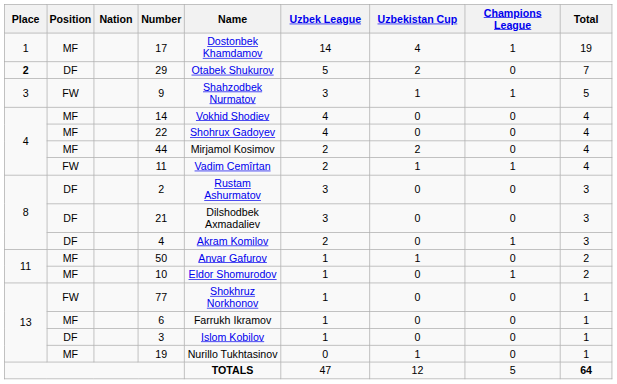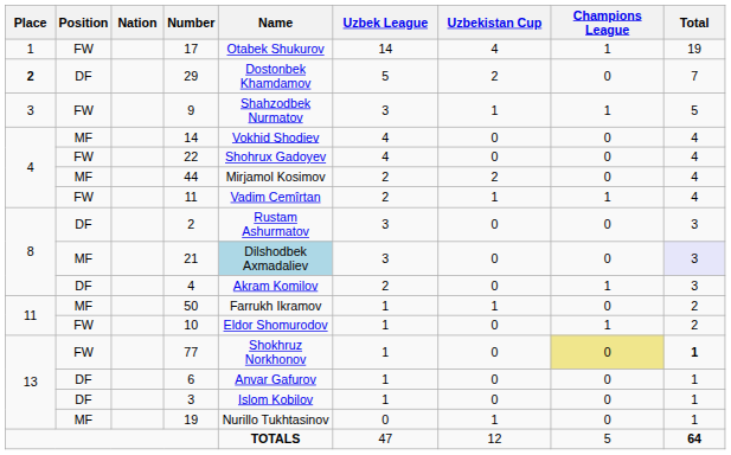 <table class="wikitable" style="font-size: 95%; text-align: center;">
 <tr>
 <th width=60>Place</th>
 <th width=60>Position</th>
 <th width=60>Nation</th>
 <th width=60>Number</th>
 <th width=150>Name</th>
 <th width=150><a href='#'>Uzbek League</a></th>
 <th width=150><a href='#'>Uzbekistan Cup</a></th>
 <th width=150><a href='#'>Champions League</a></th>
 <th width=80>Total</th>
 </tr>
 <tr>
 <td>1</td>
-<td>MF</td>
+<td>FW</td>
 <td></td>
 <td>17</td>
-<td><a href='#'>Dostonbek Khamdamov</a></td>
+<td><a href='#'>Otabek Shukurov</a></td>
 <td>14</td>
 <td>4</td>
 <td>1</td>
 <td>19</td>
 </tr>
 <tr>
 <td><strong>2</strong></td>
 <td>DF</td>
 <td></td>
 <td>29</td>
-<td><a href='#'>Otabek Shukurov</a></td>
+<td><a href='#'>Dostonbek Khamdamov</a></td>
 <td>5</td>
 <td>2</td>
 <td>0</td>
 <td>7</td>
 </tr>
 <tr>
 <td>3</td>
 <td>FW</td>
 <td></td>
 <td>9</td>
 <td><a href='#'>Shahzodbek Nurmatov</a></td>
 <td>3</td>
 <td>1</td>
 <td>1</td>
 <td>5</td>
 </tr>
 <tr>
 <td rowspan="4">4</td>
 <td>MF</td>
 <td></td>
 <td>14</td>
 <td><a href='#'>Vokhid Shodiev</a></td>
 <td>4</td>
 <td>0</td>
 <td>0</td>
 <td>4</td>
 </tr>
 <tr>
-<td>MF</td>
+<td>FW</td>
 <td></td>
 <td>22</td>
 <td><a href='#'>Shohrux Gadoyev</a></td>
 <td>4</td>
 <td>0</td>
 <td>0</td>
 <td>4</td>
 </tr>
 <tr>
 <td>MF</td>
 <td></td>
 <td>44</td>
 <td>Mirjamol Kosimov</td>
 <td>2</td>
 <td>2</td>
 <td>0</td>
 <td>4</td>
 </tr>
 <tr>
 <td>FW</td>
 <td></td>
 <td>11</td>
 <td><a href='#'>Vadim Cemîrtan</a></td>
 <td>2</td>
 <td>1</td>
 <td>1</td>
 <td>4</td>
 </tr>
 <tr>
 <td rowspan="3">8</td>
 <td>DF</td>
 <td></td>
 <td>2</td>
 <td><a href='#'>Rustam Ashurmatov</a></td>
 <td>3</td>
 <td>0</td>
 <td>0</td>
 <td>3</td>
 </tr>
 <tr>
-<td>DF</td>
+<td>MF</td>
 <td></td>
 <td>21</td>
-<td>Dilshodbek Axmadaliev</td>
+<td style="background: lightblue;">Dilshodbek Axmadaliev</td>
 <td>3</td>
 <td>0</td>
 <td>0</td>
-<td>3</td>
+<td style="background: lavender;">3</td>
 </tr>
 <tr>
 <td>DF</td>
 <td></td>
 <td>4</td>
 <td><a href='#'>Akram Komilov</a></td>
 <td>2</td>
 <td>0</td>
 <td>1</td>
 <td>3</td>
 </tr>
 <tr>
 <td rowspan="2">11</td>
 <td>MF</td>
 <td></td>
 <td>50</td>
-<td><a href='#'>Anvar Gafurov</a></td>
+<td>Farrukh Ikramov</td>
 <td>1</td>
 <td>1</td>
 <td>0</td>
 <td>2</td>
 </tr>
 <tr>
-<td>MF</td>
+<td>FW</td>
 <td></td>
 <td>10</td>
 <td><a href='#'>Eldor Shomurodov</a></td>
 <td>1</td>
 <td>0</td>
 <td>1</td>
 <td>2</td>
 </tr>
 <tr>
 <td rowspan="4">13</td>
 <td>FW</td>
 <td></td>
 <td>77</td>
 <td><a href='#'>Shokhruz Norkhonov</a></td>
 <td>1</td>
 <td>0</td>
-<td>0</td>
-<td>1</td>
+<td style="background: khaki;">0</td>
+<td><strong>1</strong></td>
 </tr>
 <tr>
-<td>MF</td>
+<td>DF</td>
 <td></td>
 <td>6</td>
-<td>Farrukh Ikramov</td>
+<td><a href='#'>Anvar Gafurov</a></td>
 <td>1</td>
 <td>0</td>
 <td>0</td>
 <td>1</td>
 </tr>
 <tr>
 <td>DF</td>
 <td></td>
 <td>3</td>
 <td><a href='#'>Islom Kobilov</a></td>
 <td>1</td>
 <td>0</td>
 <td>0</td>
 <td>1</td>
 </tr>
 <tr>
 <td>MF</td>
 <td></td>
 <td>19</td>
 <td>Nurillo Tukhtasinov</td>
 <td>0</td>
 <td>1</td>
 <td>0</td>
 <td>1</td>
 </tr>
 <tr>
 <td colspan="4"></td>
 <td><strong>TOTALS</strong></td>
 <td>47</td>
 <td>12</td>
 <td>5</td>
 <td><strong>64</strong></td>
 </tr>
 </table>
